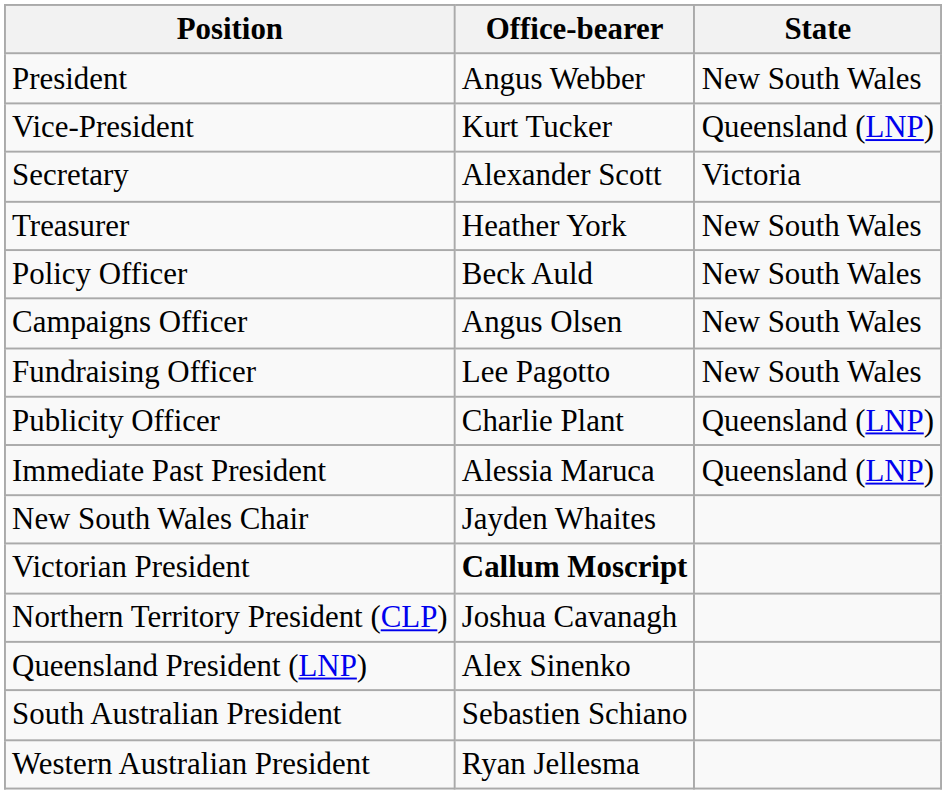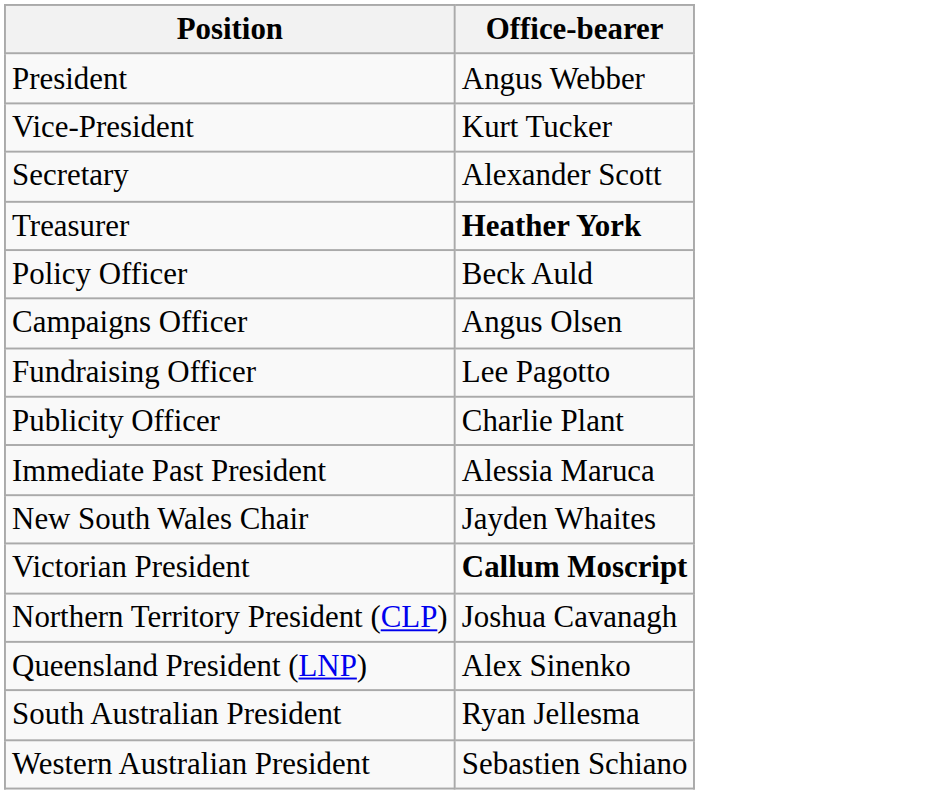 <table class="wikitable sortable">
 <tr>
 <th>Position</th>
 <th>Office-bearer</th>
-<th>State</th>
 </tr>
 <tr>
 <td>President</td>
 <td>Angus Webber</td>
-<td>New South Wales</td>
 </tr>
 <tr>
 <td>Vice-President</td>
 <td>Kurt Tucker</td>
-<td>Queensland (<a href='#'>LNP</a>)</td>
 </tr>
 <tr>
 <td>Secretary</td>
 <td>Alexander Scott</td>
-<td>Victoria</td>
 </tr>
 <tr>
 <td>Treasurer</td>
-<td>Heather York</td>
-<td>New South Wales</td>
+<td><strong>Heather York</strong></td>
 </tr>
 <tr>
 <td>Policy Officer</td>
 <td>Beck Auld</td>
-<td>New South Wales</td>
 </tr>
 <tr>
 <td>Campaigns Officer</td>
 <td>Angus Olsen</td>
-<td>New South Wales</td>
 </tr>
 <tr>
 <td>Fundraising Officer</td>
 <td>Lee Pagotto</td>
-<td>New South Wales</td>
 </tr>
 <tr>
 <td>Publicity Officer</td>
 <td>Charlie Plant</td>
-<td>Queensland (<a href='#'>LNP</a>)</td>
 </tr>
 <tr>
 <td>Immediate Past President</td>
 <td>Alessia Maruca</td>
-<td>Queensland (<a href='#'>LNP</a>)</td>
 </tr>
 <tr>
 <td>New South Wales Chair</td>
 <td>Jayden Whaites</td>
-<td></td>
 </tr>
 <tr>
 <td>Victorian President</td>
 <td><strong>Callum Moscript</strong></td>
-<td></td>
 </tr>
 <tr>
 <td>Northern Territory President (<a href='#'>CLP</a>)</td>
 <td>Joshua Cavanagh</td>
-<td></td>
 </tr>
 <tr>
 <td>Queensland President (<a href='#'>LNP</a>)</td>
 <td>Alex Sinenko</td>
-<td></td>
 </tr>
 <tr>
 <td>South Australian President</td>
-<td>Sebastien Schiano</td>
-<td></td>
+<td>Ryan Jellesma</td>
 </tr>
 <tr>
 <td>Western Australian President</td>
-<td>Ryan Jellesma</td>
-<td></td>
+<td>Sebastien Schiano</td>
 </tr>
 </table>
